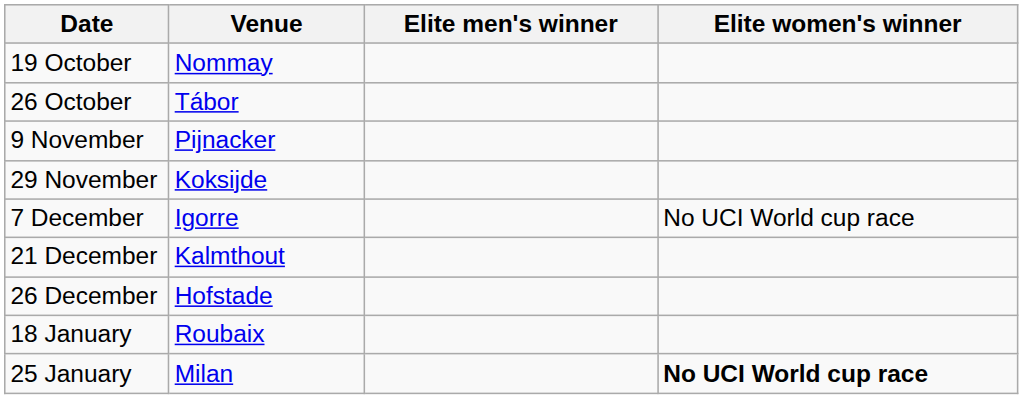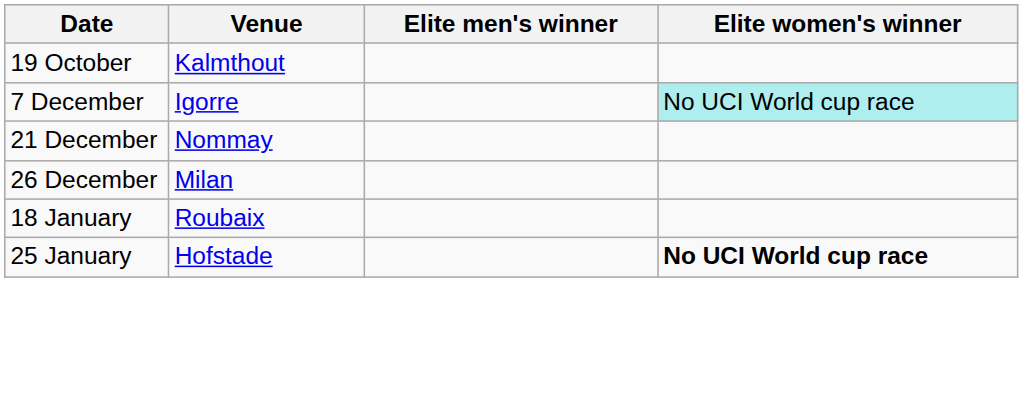 <table class="wikitable" width=75%>
 <tr bgcolor="#efefef">
 <th width=100>Date</th>
 <th width=120>Venue</th>
 <th>Elite men's winner</th>
 <th>Elite women's winner</th>
 </tr>
 <tr>
 <td>19 October</td>
-<td> <a href='#'>Nommay</a></td>
-<td></td>
-<td></td>
-</tr>
-<tr>
-<td>26 October</td>
-<td> <a href='#'>Tábor</a></td>
-<td></td>
-<td></td>
-</tr>
-<tr>
-<td>9 November</td>
-<td> <a href='#'>Pijnacker</a></td>
-<td></td>
-<td></td>
-</tr>
-<tr>
-<td>29 November</td>
-<td> <a href='#'>Koksijde</a></td>
+<td> <a href='#'>Kalmthout</a></td>
 <td></td>
 <td></td>
 </tr>
 <tr>
 <td>7 December</td>
 <td> <a href='#'>Igorre</a></td>
 <td></td>
-<td>No UCI World cup race</td>
+<td style="background: paleturquoise;">No UCI World cup race</td>
 </tr>
 <tr>
 <td>21 December</td>
-<td> <a href='#'>Kalmthout</a></td>
+<td> <a href='#'>Nommay</a></td>
 <td></td>
 <td></td>
 </tr>
 <tr>
 <td>26 December</td>
-<td> <a href='#'>Hofstade</a></td>
+<td> <a href='#'>Milan</a></td>
 <td></td>
 <td></td>
 </tr>
 <tr>
 <td>18 January</td>
 <td> <a href='#'>Roubaix</a></td>
 <td></td>
 <td></td>
 </tr>
 <tr>
 <td>25 January</td>
-<td> <a href='#'>Milan</a></td>
+<td> <a href='#'>Hofstade</a></td>
 <td></td>
 <td><strong>No UCI World cup race</strong></td>
 </tr>
 </table>
